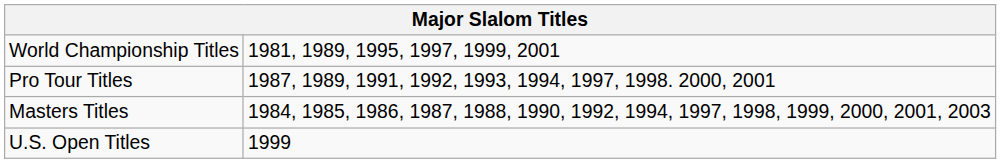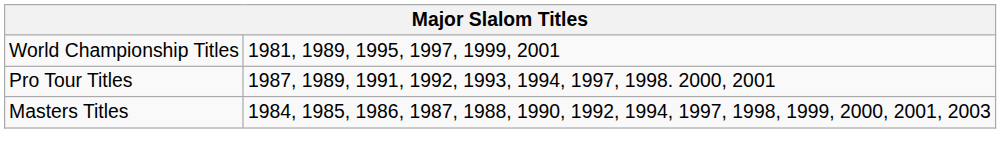 <table class="wikitable">
 <tr>
 <th colspan="2">Major Slalom Titles</th>
 </tr>
 <tr>
 <td>World Championship Titles</td>
 <td>1981, 1989, 1995, 1997, 1999, 2001</td>
 </tr>
 <tr>
 <td>Pro Tour Titles</td>
 <td>1987, 1989, 1991, 1992, 1993, 1994, 1997, 1998. 2000, 2001</td>
 </tr>
 <tr>
 <td>Masters Titles</td>
 <td>1984, 1985, 1986, 1987, 1988, 1990, 1992, 1994, 1997, 1998, 1999, 2000, 2001, 2003</td>
 </tr>
-<tr>
-<td>U.S. Open Titles</td>
-<td>1999</td>
-</tr>
 </table>
